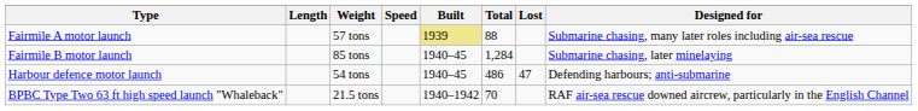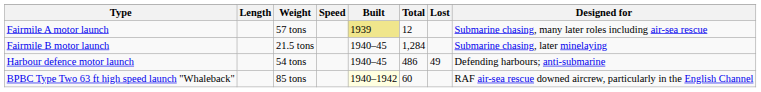 <table class="wikitable">
 <tr>
 </tr>
 <tr>
 <th>Type</th>
 <th>Length</th>
 <th>Weight</th>
 <th>Speed</th>
 <th>Built</th>
 <th>Total</th>
 <th>Lost</th>
 <th>Designed for</th>
 </tr>
 <tr>
 <td><a href='#'>Fairmile A motor launch</a></td>
 <td></td>
 <td>57 tons</td>
 <td></td>
 <td style="background: khaki;">1939</td>
-<td>88</td>
+<td>12</td>
 <td></td>
 <td><a href='#'>Submarine chasing</a>, many later roles including <a href='#'>air-sea rescue</a></td>
 </tr>
 <tr>
 <td><a href='#'>Fairmile B motor launch</a></td>
 <td></td>
-<td>85 tons</td>
+<td>21.5 tons</td>
 <td></td>
 <td>1940–45</td>
 <td>1,284</td>
 <td></td>
 <td><a href='#'>Submarine chasing</a>, later <a href='#'>minelaying</a></td>
 </tr>
 <tr>
 <td><a href='#'>Harbour defence motor launch</a></td>
 <td></td>
 <td>54 tons</td>
 <td></td>
 <td>1940–45</td>
 <td>486</td>
-<td>47</td>
+<td>49</td>
 <td>Defending harbours; <a href='#'>anti-submarine</a></td>
 </tr>
 <tr>
 <td><a href='#'>BPBC Type Two 63 ft high speed launch</a> "Whaleback"</td>
 <td></td>
-<td>21.5 tons</td>
+<td>85 tons</td>
 <td></td>
-<td>1940–1942</td>
-<td>70</td>
+<td style="background: lightyellow;">1940–1942</td>
+<td>60</td>
 <td></td>
 <td>RAF <a href='#'>air-sea rescue</a> downed aircrew, particularly in the <a href='#'>English Channel</a></td>
 </tr>
 </table>
